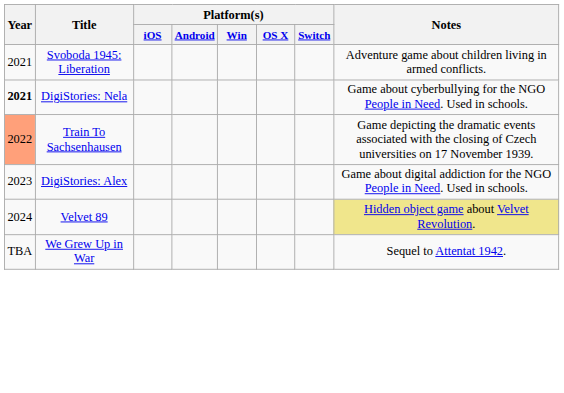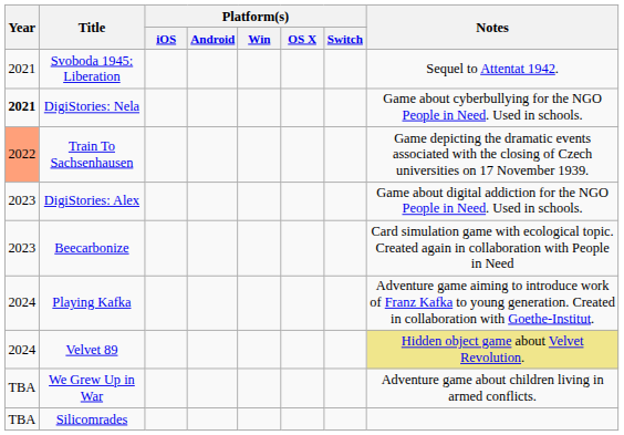 <table class="wikitable" style="text-align:center; font-size:85%; line-height:16px;">
 <tr>
 <th rowspan="2">Year</th>
 <th rowspan="2">Title</th>
 <th colspan="5">Platform(s)</th>
 <th rowspan="2">Notes</th>
 </tr>
 <tr>
 <th style="width:3em; font-size:90%"><a href='#'>iOS</a></th>
 <th style="width:3em; font-size:90%"><a href='#'>Android</a></th>
 <th style="width:3em; font-size:90%"><a href='#'>Win</a></th>
 <th style="width:3em; font-size:90%"><a href='#'>OS X</a></th>
 <th style="width:3em; font-size:90%"><a href='#'>Switch</a></th>
 </tr>
 <tr>
 <td>2021</td>
 <td><a href='#'>Svoboda 1945: Liberation</a></td>
 <td></td>
 <td></td>
 <td></td>
 <td></td>
 <td></td>
-<td>Adventure game about children living in armed conflicts.</td>
+<td>Sequel to <a href='#'>Attentat 1942</a>.</td>
 </tr>
 <tr>
 <td><strong>2021</strong></td>
 <td><a href='#'>DigiStories: Nela</a></td>
 <td></td>
 <td></td>
 <td></td>
 <td></td>
 <td></td>
 <td>Game about cyberbullying for the NGO <a href='#'>People in Need</a>. Used in schools.</td>
 </tr>
 <tr>
 <td style="background: lightsalmon;">2022</td>
 <td><a href='#'>Train To Sachsenhausen</a></td>
 <td></td>
 <td></td>
 <td></td>
 <td></td>
 <td></td>
 <td>Game depicting the dramatic events associated with the closing of Czech universities on 17 November 1939.</td>
 </tr>
 <tr>
 <td>2023</td>
 <td><a href='#'>DigiStories: Alex</a></td>
 <td></td>
 <td></td>
 <td></td>
 <td></td>
 <td></td>
 <td>Game about digital addiction for the NGO <a href='#'>People in Need</a>. Used in schools.</td>
 </tr>
 <tr>
+<td>2023</td>
+<td><a href='#'>Beecarbonize</a></td>
+<td></td>
+<td></td>
+<td></td>
+<td></td>
+<td></td>
+<td>Card simulation game with ecological topic. Created again in collaboration with People in Need</td>
+</tr>
+<tr>
+<td>2024</td>
+<td><a href='#'>Playing Kafka</a></td>
+<td></td>
+<td></td>
+<td></td>
+<td></td>
+<td></td>
+<td>Adventure game aiming to introduce work of <a href='#'>Franz Kafka</a> to young generation. Created in collaboration with <a href='#'>Goethe-Institut</a>.</td>
+</tr>
+<tr>
 <td>2024</td>
 <td><a href='#'>Velvet 89</a></td>
 <td></td>
 <td></td>
 <td></td>
 <td></td>
 <td></td>
 <td style="background: khaki;"><a href='#'>Hidden object game</a> about <a href='#'>Velvet Revolution</a>.</td>
 </tr>
 <tr>
 <td>TBA</td>
 <td><a href='#'>We Grew Up in War</a></td>
 <td></td>
 <td></td>
 <td></td>
 <td></td>
 <td></td>
-<td>Sequel to <a href='#'>Attentat 1942</a>.</td>
+<td>Adventure game about children living in armed conflicts.</td>
+</tr>
+<tr>
+<td>TBA</td>
+<td><a href='#'>Silicomrades</a></td>
+<td></td>
+<td></td>
+<td></td>
+<td></td>
+<td></td>
+<td></td>
 </tr>
 </table>
